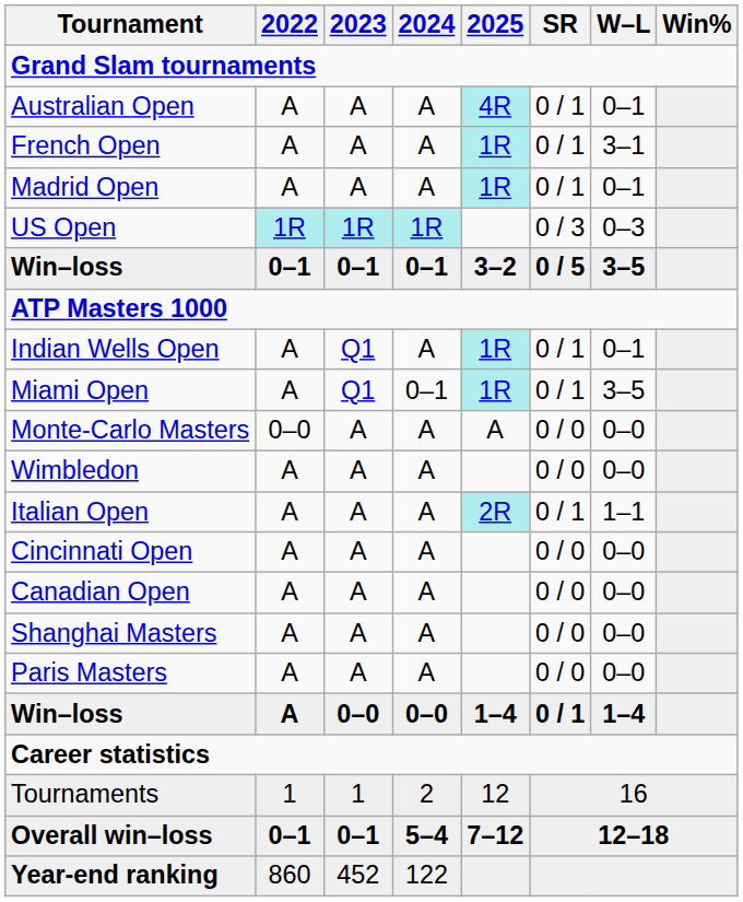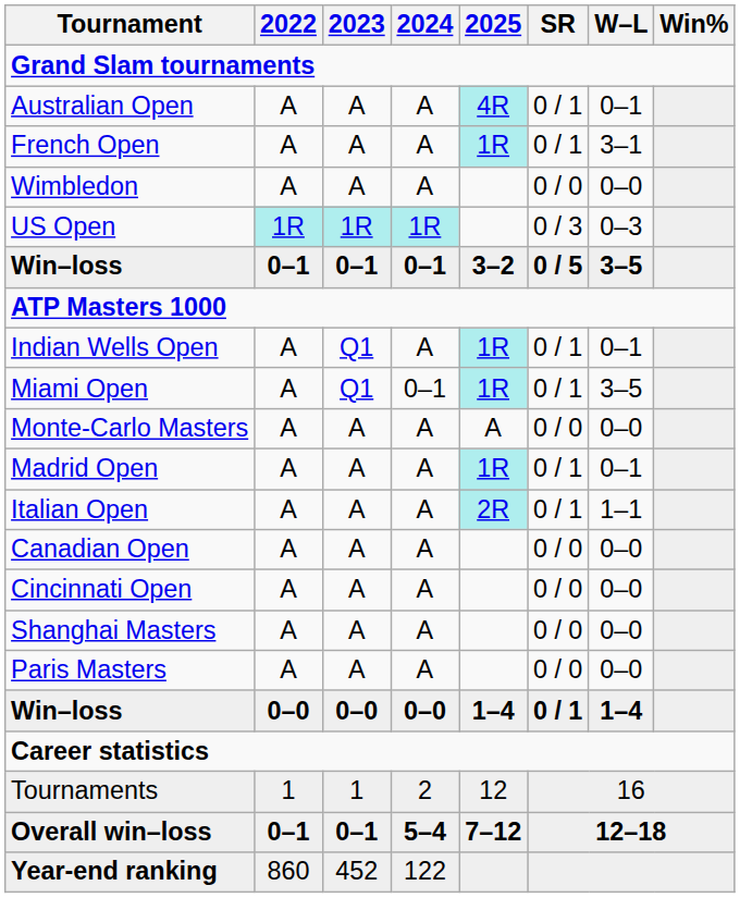 <table class=wikitable style=text-align:center;>
 <tr>
 <th>Tournament</th>
 <th><a href='#'>2022</a></th>
 <th><a href='#'>2023</a></th>
 <th><a href='#'>2024</a></th>
 <th><a href='#'>2025</a></th>
 <th>SR</th>
 <th>W–L</th>
 <th>Win%</th>
 </tr>
 <tr>
 <td colspan=8 align="left"><strong><a href='#'>Grand Slam tournaments</a></strong></td>
 </tr>
 <tr>
 <td align=left><a href='#'>Australian Open</a></td>
 <td>A</td>
 <td>A</td>
 <td>A</td>
 <td bgcolor=afeeee><a href='#'>4R</a></td>
 <td>0 / 1</td>
 <td>0–1</td>
 <td bgcolor=efefef></td>
 </tr>
 <tr>
 <td align=left><a href='#'>French Open</a></td>
 <td>A</td>
 <td>A</td>
 <td>A</td>
 <td bgcolor=afeeee><a href='#'>1R</a></td>
 <td>0 / 1</td>
 <td>3–1</td>
 <td bgcolor=efefef></td>
 </tr>
 <tr>
-<td align=left><a href='#'>Madrid Open</a></td>
+<td align=left><a href='#'>Wimbledon</a></td>
 <td>A</td>
 <td>A</td>
 <td>A</td>
-<td bgcolor=afeeee><a href='#'>1R</a></td>
-<td>0 / 1</td>
-<td>0–1</td>
+<td></td>
+<td>0 / 0</td>
+<td>0–0</td>
 <td bgcolor=efefef></td>
 </tr>
 <tr>
 <td align=left><a href='#'>US Open</a></td>
 <td bgcolor=afeeee><a href='#'>1R</a></td>
 <td bgcolor=afeeee><a href='#'>1R</a></td>
 <td bgcolor=afeeee><a href='#'>1R</a></td>
 <td></td>
 <td>0 / 3</td>
 <td>0–3</td>
 <td bgcolor=efefef></td>
 </tr>
 <tr style=font-weight:bold;background:#efefef>
 <td style=text-align:left>Win–loss</td>
 <td>0–1</td>
 <td>0–1</td>
 <td>0–1</td>
 <td>3–2</td>
 <td>0 / 5</td>
 <td>3–5</td>
 <td bgcolor=efefef></td>
 </tr>
 <tr>
 <td colspan=8 align="left"><strong><a href='#'>ATP Masters 1000</a></strong></td>
 </tr>
 <tr>
 <td align=left><a href='#'>Indian Wells Open</a></td>
 <td>A</td>
 <td><a href='#'>Q1</a></td>
 <td>A</td>
 <td bgcolor=afeeee><a href='#'>1R</a></td>
 <td>0 / 1</td>
 <td>0–1</td>
 <td bgcolor=efefef></td>
 </tr>
 <tr>
 <td align=left><a href='#'>Miami Open</a></td>
 <td>A</td>
 <td><a href='#'>Q1</a></td>
 <td>0–1</td>
 <td bgcolor=afeeee><a href='#'>1R</a></td>
 <td>0 / 1</td>
 <td>3–5</td>
 <td bgcolor=efefef></td>
 </tr>
 <tr>
 <td align=left><a href='#'>Monte-Carlo Masters</a></td>
-<td>0–0</td>
+<td>A</td>
 <td>A</td>
 <td>A</td>
 <td>A</td>
 <td>0 / 0</td>
 <td>0–0</td>
 <td bgcolor=efefef></td>
 </tr>
 <tr>
-<td align=left><a href='#'>Wimbledon</a></td>
+<td align=left><a href='#'>Madrid Open</a></td>
 <td>A</td>
 <td>A</td>
 <td>A</td>
-<td></td>
-<td>0 / 0</td>
-<td>0–0</td>
+<td bgcolor=afeeee><a href='#'>1R</a></td>
+<td>0 / 1</td>
+<td>0–1</td>
 <td bgcolor=efefef></td>
 </tr>
 <tr>
 <td align=left><a href='#'>Italian Open</a></td>
 <td>A</td>
 <td>A</td>
 <td>A</td>
 <td bgcolor=afeeee><a href='#'>2R</a></td>
 <td>0 / 1</td>
 <td>1–1</td>
 <td bgcolor=efefef></td>
 </tr>
 <tr>
-<td align=left><a href='#'>Cincinnati Open</a></td>
+<td align=left><a href='#'>Canadian Open</a></td>
 <td>A</td>
 <td>A</td>
 <td>A</td>
 <td></td>
 <td>0 / 0</td>
 <td>0–0</td>
 <td bgcolor=efefef></td>
 </tr>
 <tr>
-<td align=left><a href='#'>Canadian Open</a></td>
+<td align=left><a href='#'>Cincinnati Open</a></td>
 <td>A</td>
 <td>A</td>
 <td>A</td>
 <td></td>
 <td>0 / 0</td>
 <td>0–0</td>
 <td bgcolor=efefef></td>
 </tr>
 <tr>
 <td align=left><a href='#'>Shanghai Masters</a></td>
 <td>A</td>
 <td>A</td>
 <td>A</td>
 <td></td>
 <td>0 / 0</td>
 <td>0–0</td>
 <td bgcolor=efefef></td>
 </tr>
 <tr>
 <td align=left><a href='#'>Paris Masters</a></td>
 <td>A</td>
 <td>A</td>
 <td>A</td>
 <td></td>
 <td>0 / 0</td>
 <td>0–0</td>
 <td bgcolor=efefef></td>
 </tr>
 <tr style=font-weight:bold;background:#efefef>
 <td style=text-align:left>Win–loss</td>
-<td>A</td>
+<td>0–0</td>
 <td>0–0</td>
 <td>0–0</td>
 <td>1–4</td>
 <td>0 / 1</td>
 <td>1–4</td>
 <td bgcolor=efefef></td>
 </tr>
 <tr>
 <td colspan=8 align="left"><strong>Career statistics</strong></td>
 </tr>
 <tr bgcolor=efefef>
 <td align=left>Tournaments</td>
 <td>1</td>
 <td>1</td>
 <td>2</td>
 <td>12</td>
 <td colspan="3">16</td>
 </tr>
 <tr style=font-weight:bold;background:#efefef>
 <td style=text-align:left>Overall win–loss</td>
 <td>0–1</td>
 <td>0–1</td>
 <td>5–4</td>
 <td>7–12</td>
 <td colspan="3">12–18</td>
 </tr>
 <tr bgcolor=efefef>
 <td align=left><strong>Year-end ranking</strong></td>
 <td>860</td>
 <td>452</td>
 <td>122</td>
 <td></td>
 <td colspan="3"><strong></strong></td>
 </tr>
 </table>
